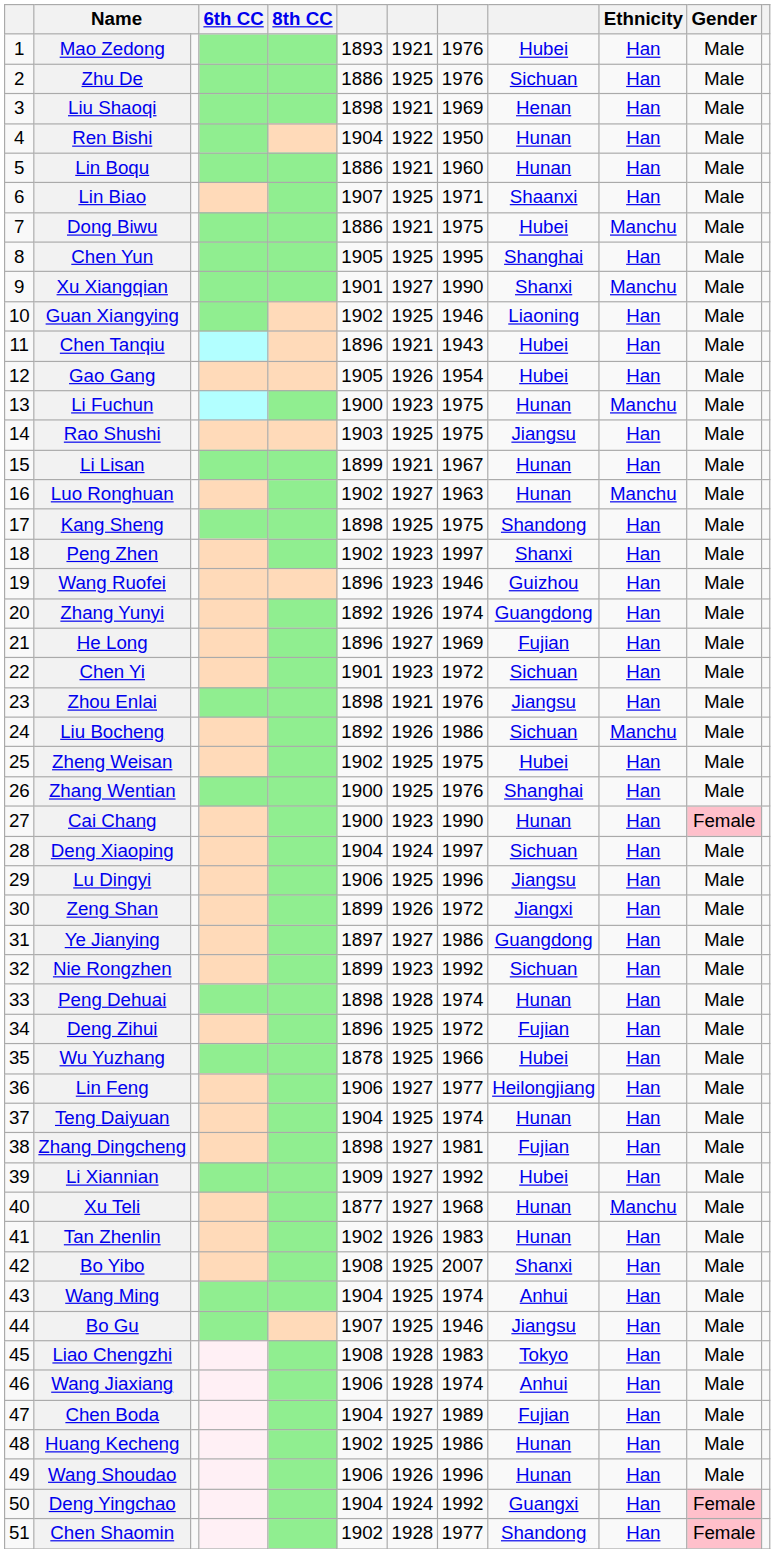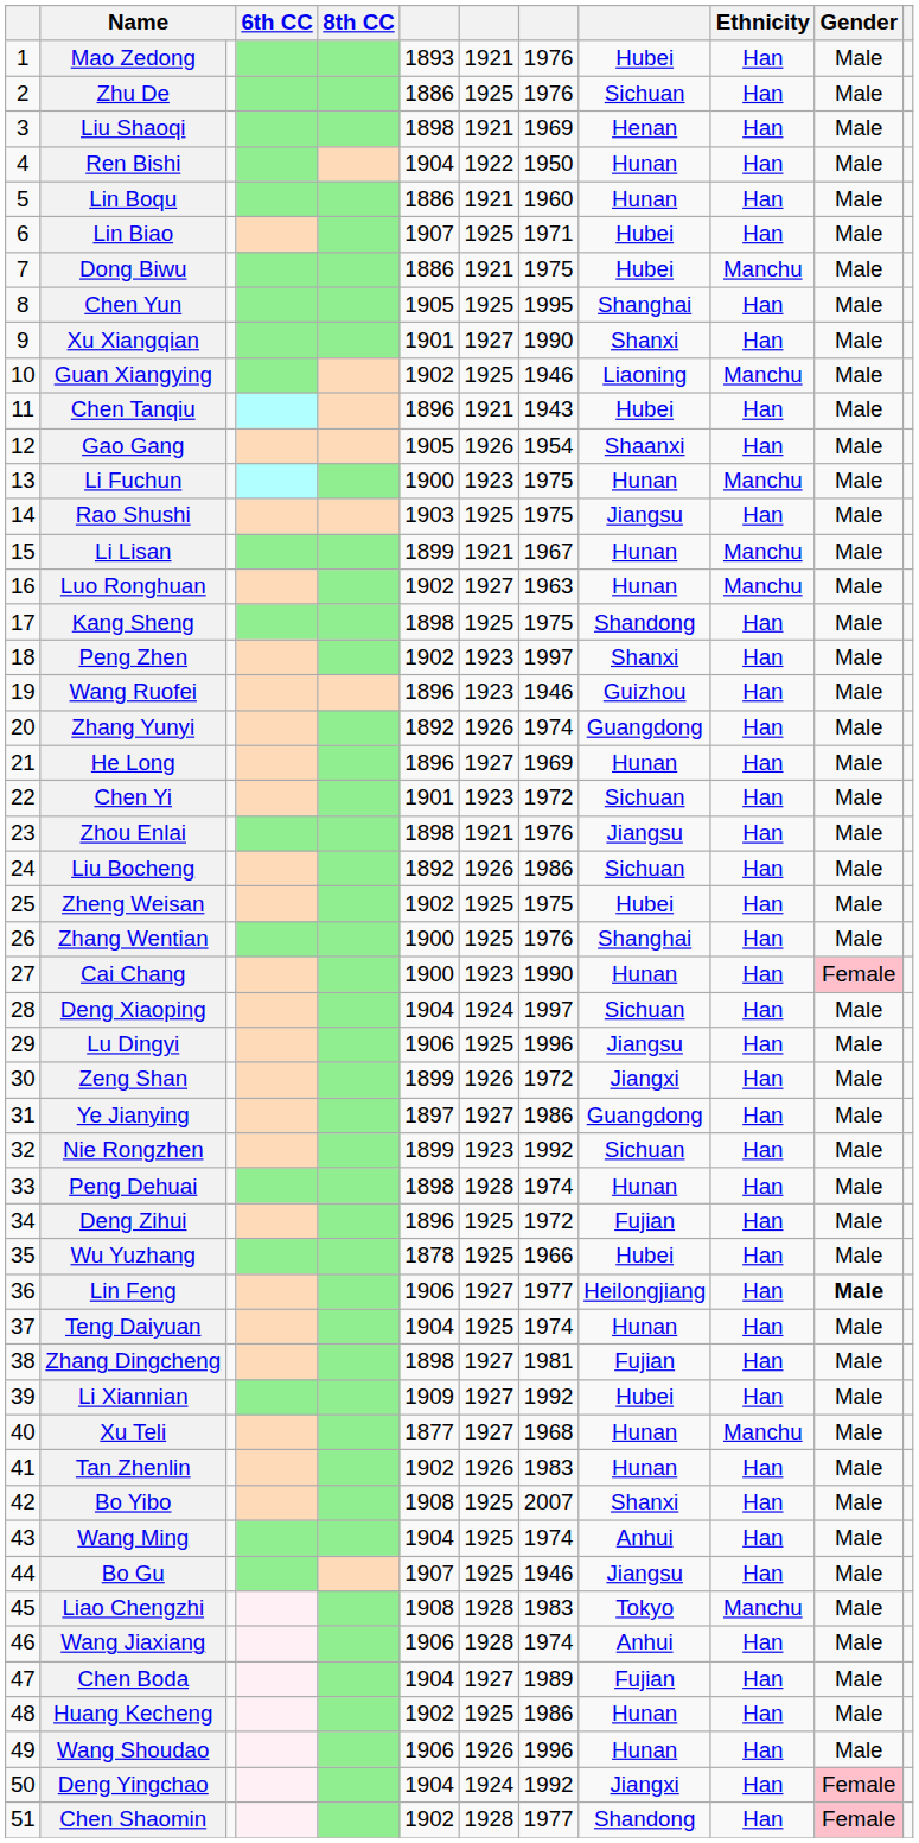 <table class="wikitable sortable" style=text-align:center>
 <tr>
 <th scope="col"></th>
 <th scope=col colspan="2">Name</th>
 <th scope="col"><a href='#'>6th CC</a></th>
 <th scope="col"><a href='#'>8th CC</a></th>
 <th scope="col"></th>
 <th scope="col"></th>
 <th scope="col"></th>
 <th scope="col"></th>
 <th scope="col">Ethnicity</th>
 <th scope="col">Gender</th>
 <th scope="col" class="unsortable"></th>
 </tr>
 <tr>
 <td>1</td>
 <th align="center" scope="row" style="font-weight:normal;"><a href='#'>Mao Zedong</a></th>
 <td></td>
 <td bgcolor = LightGreen></td>
 <td bgcolor = LightGreen></td>
 <td>1893</td>
 <td>1921</td>
 <td>1976</td>
 <td><a href='#'>Hubei</a></td>
 <td><a href='#'>Han</a></td>
 <td>Male</td>
 <td></td>
 </tr>
 <tr>
 <td>2</td>
 <th align="center" scope="row" style="font-weight:normal;"><a href='#'>Zhu De</a></th>
 <td></td>
 <td bgcolor = LightGreen></td>
 <td bgcolor = LightGreen></td>
 <td>1886</td>
 <td>1925</td>
 <td>1976</td>
 <td><a href='#'>Sichuan</a></td>
 <td><a href='#'>Han</a></td>
 <td>Male</td>
 <td></td>
 </tr>
 <tr>
 <td>3</td>
 <th align="center" scope="row" style="font-weight:normal;"><a href='#'>Liu Shaoqi</a></th>
 <td></td>
 <td bgcolor = LightGreen></td>
 <td bgcolor = LightGreen></td>
 <td>1898</td>
 <td>1921</td>
 <td>1969</td>
 <td><a href='#'>Henan</a></td>
 <td><a href='#'>Han</a></td>
 <td>Male</td>
 <td></td>
 </tr>
 <tr>
 <td>4</td>
 <th align="center" scope="row" style="font-weight:normal;"><a href='#'>Ren Bishi</a></th>
 <td></td>
 <td bgcolor = LightGreen></td>
 <td bgcolor = PeachPuff></td>
 <td>1904</td>
 <td>1922</td>
 <td>1950</td>
 <td><a href='#'>Hunan</a></td>
 <td><a href='#'>Han</a></td>
 <td>Male</td>
 <td></td>
 </tr>
 <tr>
 <td>5</td>
 <th align="center" scope="row" style="font-weight:normal;"><a href='#'>Lin Boqu</a></th>
 <td></td>
 <td bgcolor = LightGreen></td>
 <td bgcolor = LightGreen></td>
 <td>1886</td>
 <td>1921</td>
 <td>1960</td>
 <td><a href='#'>Hunan</a></td>
 <td><a href='#'>Han</a></td>
 <td>Male</td>
 <td></td>
 </tr>
 <tr>
 <td>6</td>
 <th align="center" scope="row" style="font-weight:normal;"><a href='#'>Lin Biao</a></th>
 <td></td>
 <td bgcolor = PeachPuff></td>
 <td bgcolor = LightGreen></td>
 <td>1907</td>
 <td>1925</td>
 <td>1971</td>
-<td><a href='#'>Shaanxi</a></td>
+<td><a href='#'>Hubei</a></td>
 <td><a href='#'>Han</a></td>
 <td>Male</td>
 <td></td>
 </tr>
 <tr>
 <td>7</td>
 <th align="center" scope="row" style="font-weight:normal;"><a href='#'>Dong Biwu</a></th>
 <td></td>
 <td bgcolor = LightGreen></td>
 <td bgcolor = LightGreen></td>
 <td>1886</td>
 <td>1921</td>
 <td>1975</td>
 <td><a href='#'>Hubei</a></td>
 <td><a href='#'>Manchu</a></td>
 <td>Male</td>
 <td></td>
 </tr>
 <tr>
 <td>8</td>
 <th align="center" scope="row" style="font-weight:normal;"><a href='#'>Chen Yun</a></th>
 <td></td>
 <td bgcolor = LightGreen></td>
 <td bgcolor = LightGreen></td>
 <td>1905</td>
 <td>1925</td>
 <td>1995</td>
 <td><a href='#'>Shanghai</a></td>
 <td><a href='#'>Han</a></td>
 <td>Male</td>
 <td></td>
 </tr>
 <tr>
 <td>9</td>
 <th align="center" scope="row" style="font-weight:normal;"><a href='#'>Xu Xiangqian</a></th>
 <td></td>
 <td bgcolor = LightGreen></td>
 <td bgcolor = LightGreen></td>
 <td>1901</td>
 <td>1927</td>
 <td>1990</td>
 <td><a href='#'>Shanxi</a></td>
-<td><a href='#'>Manchu</a></td>
+<td><a href='#'>Han</a></td>
 <td>Male</td>
 <td></td>
 </tr>
 <tr>
 <td>10</td>
 <th align="center" scope="row" style="font-weight:normal;"><a href='#'>Guan Xiangying</a></th>
 <td></td>
 <td bgcolor = LightGreen></td>
 <td bgcolor = PeachPuff></td>
 <td>1902</td>
 <td>1925</td>
 <td>1946</td>
 <td><a href='#'>Liaoning</a></td>
-<td><a href='#'>Han</a></td>
+<td><a href='#'>Manchu</a></td>
 <td>Male</td>
 <td></td>
 </tr>
 <tr>
 <td>11</td>
 <th align="center" scope="row" style="font-weight:normal;"><a href='#'>Chen Tanqiu</a></th>
 <td></td>
 <td bgcolor = #B2FFFF></td>
 <td bgcolor = PeachPuff></td>
 <td>1896</td>
 <td>1921</td>
 <td>1943</td>
 <td><a href='#'>Hubei</a></td>
 <td><a href='#'>Han</a></td>
 <td>Male</td>
 <td></td>
 </tr>
 <tr>
 <td>12</td>
 <th align="center" scope="row" style="font-weight:normal;"><a href='#'>Gao Gang</a></th>
 <td></td>
 <td bgcolor = PeachPuff></td>
 <td bgcolor = PeachPuff></td>
 <td>1905</td>
 <td>1926</td>
 <td>1954</td>
-<td><a href='#'>Hubei</a></td>
+<td><a href='#'>Shaanxi</a></td>
 <td><a href='#'>Han</a></td>
 <td>Male</td>
 <td></td>
 </tr>
 <tr>
 <td>13</td>
 <th align="center" scope="row" style="font-weight:normal;"><a href='#'>Li Fuchun</a></th>
 <td></td>
 <td bgcolor = #B2FFFF></td>
 <td bgcolor = LightGreen></td>
 <td>1900</td>
 <td>1923</td>
 <td>1975</td>
 <td><a href='#'>Hunan</a></td>
 <td><a href='#'>Manchu</a></td>
 <td>Male</td>
 <td></td>
 </tr>
 <tr>
 <td>14</td>
 <th align="center" scope="row" style="font-weight:normal;"><a href='#'>Rao Shushi</a></th>
 <td></td>
 <td bgcolor = PeachPuff></td>
 <td bgcolor = PeachPuff></td>
 <td>1903</td>
 <td>1925</td>
 <td>1975</td>
 <td><a href='#'>Jiangsu</a></td>
 <td><a href='#'>Han</a></td>
 <td>Male</td>
 <td></td>
 </tr>
 <tr>
 <td>15</td>
 <th align="center" scope="row" style="font-weight:normal;"><a href='#'>Li Lisan</a></th>
 <td></td>
 <td bgcolor = LightGreen></td>
 <td bgcolor = LightGreen></td>
 <td>1899</td>
 <td>1921</td>
 <td>1967</td>
 <td><a href='#'>Hunan</a></td>
-<td><a href='#'>Han</a></td>
+<td><a href='#'>Manchu</a></td>
 <td>Male</td>
 <td></td>
 </tr>
 <tr>
 <td>16</td>
 <th align="center" scope="row" style="font-weight:normal;"><a href='#'>Luo Ronghuan</a></th>
 <td></td>
 <td bgcolor = PeachPuff></td>
 <td bgcolor = LightGreen></td>
 <td>1902</td>
 <td>1927</td>
 <td>1963</td>
 <td><a href='#'>Hunan</a></td>
 <td><a href='#'>Manchu</a></td>
 <td>Male</td>
 <td></td>
 </tr>
 <tr>
 <td>17</td>
 <th align="center" scope="row" style="font-weight:normal;"><a href='#'>Kang Sheng</a></th>
 <td></td>
 <td bgcolor = LightGreen></td>
 <td bgcolor = LightGreen></td>
 <td>1898</td>
 <td>1925</td>
 <td>1975</td>
 <td><a href='#'>Shandong</a></td>
 <td><a href='#'>Han</a></td>
 <td>Male</td>
 <td></td>
 </tr>
 <tr>
 <td>18</td>
 <th align="center" scope="row" style="font-weight:normal;"><a href='#'>Peng Zhen</a></th>
 <td></td>
 <td bgcolor = PeachPuff></td>
 <td bgcolor = LightGreen></td>
 <td>1902</td>
 <td>1923</td>
 <td>1997</td>
 <td><a href='#'>Shanxi</a></td>
 <td><a href='#'>Han</a></td>
 <td>Male</td>
 <td></td>
 </tr>
 <tr>
 <td>19</td>
 <th align="center" scope="row" style="font-weight:normal;"><a href='#'>Wang Ruofei</a></th>
 <td></td>
 <td bgcolor = PeachPuff></td>
 <td bgcolor = PeachPuff></td>
 <td>1896</td>
 <td>1923</td>
 <td>1946</td>
 <td><a href='#'>Guizhou</a></td>
 <td><a href='#'>Han</a></td>
 <td>Male</td>
 <td></td>
 </tr>
 <tr>
 <td>20</td>
 <th align="center" scope="row" style="font-weight:normal;"><a href='#'>Zhang Yunyi</a></th>
 <td></td>
 <td bgcolor = PeachPuff></td>
 <td bgcolor = LightGreen></td>
 <td>1892</td>
 <td>1926</td>
 <td>1974</td>
 <td><a href='#'>Guangdong</a></td>
 <td><a href='#'>Han</a></td>
 <td>Male</td>
 <td></td>
 </tr>
 <tr>
 <td>21</td>
 <th align="center" scope="row" style="font-weight:normal;"><a href='#'>He Long</a></th>
 <td></td>
 <td bgcolor = PeachPuff></td>
 <td bgcolor = LightGreen></td>
 <td>1896</td>
 <td>1927</td>
 <td>1969</td>
-<td><a href='#'>Fujian</a></td>
+<td><a href='#'>Hunan</a></td>
 <td><a href='#'>Han</a></td>
 <td>Male</td>
 <td></td>
 </tr>
 <tr>
 <td>22</td>
 <th align="center" scope="row" style="font-weight:normal;"><a href='#'>Chen Yi</a></th>
 <td></td>
 <td bgcolor = PeachPuff></td>
 <td bgcolor = LightGreen></td>
 <td>1901</td>
 <td>1923</td>
 <td>1972</td>
 <td><a href='#'>Sichuan</a></td>
 <td><a href='#'>Han</a></td>
 <td>Male</td>
 <td></td>
 </tr>
 <tr>
 <td>23</td>
 <th align="center" scope="row" style="font-weight:normal;"><a href='#'>Zhou Enlai</a></th>
 <td></td>
 <td bgcolor = LightGreen></td>
 <td bgcolor = LightGreen></td>
 <td>1898</td>
 <td>1921</td>
 <td>1976</td>
 <td><a href='#'>Jiangsu</a></td>
 <td><a href='#'>Han</a></td>
 <td>Male</td>
 <td></td>
 </tr>
 <tr>
 <td>24</td>
 <th align="center" scope="row" style="font-weight:normal;"><a href='#'>Liu Bocheng</a></th>
 <td></td>
 <td bgcolor = PeachPuff></td>
 <td bgcolor = LightGreen></td>
 <td>1892</td>
 <td>1926</td>
 <td>1986</td>
 <td><a href='#'>Sichuan</a></td>
-<td><a href='#'>Manchu</a></td>
+<td><a href='#'>Han</a></td>
 <td>Male</td>
 <td></td>
 </tr>
 <tr>
 <td>25</td>
 <th align="center" scope="row" style="font-weight:normal;"><a href='#'>Zheng Weisan</a></th>
 <td></td>
 <td bgcolor = PeachPuff></td>
 <td bgcolor = LightGreen></td>
 <td>1902</td>
 <td>1925</td>
 <td>1975</td>
 <td><a href='#'>Hubei</a></td>
 <td><a href='#'>Han</a></td>
 <td>Male</td>
 <td></td>
 </tr>
 <tr>
 <td>26</td>
 <th align="center" scope="row" style="font-weight:normal;"><a href='#'>Zhang Wentian</a></th>
 <td></td>
 <td bgcolor = LightGreen></td>
 <td bgcolor = LightGreen></td>
 <td>1900</td>
 <td>1925</td>
 <td>1976</td>
 <td><a href='#'>Shanghai</a></td>
 <td><a href='#'>Han</a></td>
 <td>Male</td>
 <td></td>
 </tr>
 <tr>
 <td>27</td>
 <th align="center" scope="row" style="font-weight:normal;"><a href='#'>Cai Chang</a></th>
 <td></td>
 <td bgcolor = PeachPuff></td>
 <td bgcolor = LightGreen></td>
 <td>1900</td>
 <td>1923</td>
 <td>1990</td>
 <td><a href='#'>Hunan</a></td>
 <td><a href='#'>Han</a></td>
 <td style="background: Pink">Female</td>
 <td></td>
 </tr>
 <tr>
 <td>28</td>
 <th align="center" scope="row" style="font-weight:normal;"><a href='#'>Deng Xiaoping</a></th>
 <td></td>
 <td bgcolor = PeachPuff></td>
 <td bgcolor = LightGreen></td>
 <td>1904</td>
 <td>1924</td>
 <td>1997</td>
 <td><a href='#'>Sichuan</a></td>
 <td><a href='#'>Han</a></td>
 <td>Male</td>
 <td></td>
 </tr>
 <tr>
 <td>29</td>
 <th align="center" scope="row" style="font-weight:normal;"><a href='#'>Lu Dingyi</a></th>
 <td></td>
 <td bgcolor = PeachPuff></td>
 <td bgcolor = LightGreen></td>
 <td>1906</td>
 <td>1925</td>
 <td>1996</td>
 <td><a href='#'>Jiangsu</a></td>
 <td><a href='#'>Han</a></td>
 <td>Male</td>
 <td></td>
 </tr>
 <tr>
 <td>30</td>
 <th align="center" scope="row" style="font-weight:normal;"><a href='#'>Zeng Shan</a></th>
 <td></td>
 <td bgcolor = PeachPuff></td>
 <td bgcolor = LightGreen></td>
 <td>1899</td>
 <td>1926</td>
 <td>1972</td>
 <td><a href='#'>Jiangxi</a></td>
 <td><a href='#'>Han</a></td>
 <td>Male</td>
 <td></td>
 </tr>
 <tr>
 <td>31</td>
 <th align="center" scope="row" style="font-weight:normal;"><a href='#'>Ye Jianying</a></th>
 <td></td>
 <td bgcolor = PeachPuff></td>
 <td bgcolor = LightGreen></td>
 <td>1897</td>
 <td>1927</td>
 <td>1986</td>
 <td><a href='#'>Guangdong</a></td>
 <td><a href='#'>Han</a></td>
 <td>Male</td>
 <td></td>
 </tr>
 <tr>
 <td>32</td>
 <th align="center" scope="row" style="font-weight:normal;"><a href='#'>Nie Rongzhen</a></th>
 <td></td>
 <td bgcolor = PeachPuff></td>
 <td bgcolor = LightGreen></td>
 <td>1899</td>
 <td>1923</td>
 <td>1992</td>
 <td><a href='#'>Sichuan</a></td>
 <td><a href='#'>Han</a></td>
 <td>Male</td>
 <td></td>
 </tr>
 <tr>
 <td>33</td>
 <th align="center" scope="row" style="font-weight:normal;"><a href='#'>Peng Dehuai</a></th>
 <td></td>
 <td bgcolor = LightGreen></td>
 <td bgcolor = LightGreen></td>
 <td>1898</td>
 <td>1928</td>
 <td>1974</td>
 <td><a href='#'>Hunan</a></td>
 <td><a href='#'>Han</a></td>
 <td>Male</td>
 <td></td>
 </tr>
 <tr>
 <td>34</td>
 <th align="center" scope="row" style="font-weight:normal;"><a href='#'>Deng Zihui</a></th>
 <td></td>
 <td bgcolor = PeachPuff></td>
 <td bgcolor = LightGreen></td>
 <td>1896</td>
 <td>1925</td>
 <td>1972</td>
 <td><a href='#'>Fujian</a></td>
 <td><a href='#'>Han</a></td>
 <td>Male</td>
 <td></td>
 </tr>
 <tr>
 <td>35</td>
 <th align="center" scope="row" style="font-weight:normal;"><a href='#'>Wu Yuzhang</a></th>
 <td></td>
 <td bgcolor = LightGreen></td>
 <td bgcolor = LightGreen></td>
 <td>1878</td>
 <td>1925</td>
 <td>1966</td>
 <td><a href='#'>Hubei</a></td>
 <td><a href='#'>Han</a></td>
 <td>Male</td>
 <td></td>
 </tr>
 <tr>
 <td>36</td>
 <th align="center" scope="row" style="font-weight:normal;"><a href='#'>Lin Feng</a></th>
 <td></td>
 <td bgcolor = PeachPuff></td>
 <td bgcolor = LightGreen></td>
 <td>1906</td>
 <td>1927</td>
 <td>1977</td>
 <td><a href='#'>Heilongjiang</a></td>
 <td><a href='#'>Han</a></td>
-<td>Male</td>
+<td><strong>Male</strong></td>
 <td></td>
 </tr>
 <tr>
 <td>37</td>
 <th align="center" scope="row" style="font-weight:normal;"><a href='#'>Teng Daiyuan</a></th>
 <td></td>
 <td bgcolor = PeachPuff></td>
 <td bgcolor = LightGreen></td>
 <td>1904</td>
 <td>1925</td>
 <td>1974</td>
 <td><a href='#'>Hunan</a></td>
 <td><a href='#'>Han</a></td>
 <td>Male</td>
 <td></td>
 </tr>
 <tr>
 <td>38</td>
 <th align="center" scope="row" style="font-weight:normal;"><a href='#'>Zhang Dingcheng</a></th>
 <td></td>
 <td bgcolor = PeachPuff></td>
 <td bgcolor = LightGreen></td>
 <td>1898</td>
 <td>1927</td>
 <td>1981</td>
 <td><a href='#'>Fujian</a></td>
 <td><a href='#'>Han</a></td>
 <td>Male</td>
 <td></td>
 </tr>
 <tr>
 <td>39</td>
 <th align="center" scope="row" style="font-weight:normal;"><a href='#'>Li Xiannian</a></th>
 <td></td>
 <td bgcolor = LightGreen></td>
 <td bgcolor = LightGreen></td>
 <td>1909</td>
 <td>1927</td>
 <td>1992</td>
 <td><a href='#'>Hubei</a></td>
 <td><a href='#'>Han</a></td>
 <td>Male</td>
 <td></td>
 </tr>
 <tr>
 <td>40</td>
 <th align="center" scope="row" style="font-weight:normal;"><a href='#'>Xu Teli</a></th>
 <td></td>
 <td bgcolor = PeachPuff></td>
 <td bgcolor = LightGreen></td>
 <td>1877</td>
 <td>1927</td>
 <td>1968</td>
 <td><a href='#'>Hunan</a></td>
 <td><a href='#'>Manchu</a></td>
 <td>Male</td>
 <td></td>
 </tr>
 <tr>
 <td>41</td>
 <th align="center" scope="row" style="font-weight:normal;"><a href='#'>Tan Zhenlin</a></th>
 <td></td>
 <td bgcolor = PeachPuff></td>
 <td bgcolor = LightGreen></td>
 <td>1902</td>
 <td>1926</td>
 <td>1983</td>
 <td><a href='#'>Hunan</a></td>
 <td><a href='#'>Han</a></td>
 <td>Male</td>
 <td></td>
 </tr>
 <tr>
 <td>42</td>
 <th align="center" scope="row" style="font-weight:normal;"><a href='#'>Bo Yibo</a></th>
 <td></td>
 <td bgcolor = PeachPuff></td>
 <td bgcolor = LightGreen></td>
 <td>1908</td>
 <td>1925</td>
 <td>2007</td>
 <td><a href='#'>Shanxi</a></td>
 <td><a href='#'>Han</a></td>
 <td>Male</td>
 <td></td>
 </tr>
 <tr>
 <td>43</td>
 <th align="center" scope="row" style="font-weight:normal;"><a href='#'>Wang Ming</a></th>
 <td></td>
 <td bgcolor = LightGreen></td>
 <td bgcolor = LightGreen></td>
 <td>1904</td>
 <td>1925</td>
 <td>1974</td>
 <td><a href='#'>Anhui</a></td>
 <td><a href='#'>Han</a></td>
 <td>Male</td>
 <td></td>
 </tr>
 <tr>
 <td>44</td>
 <th align="center" scope="row" style="font-weight:normal;"><a href='#'>Bo Gu</a></th>
 <td></td>
 <td bgcolor = LightGreen></td>
 <td bgcolor = PeachPuff></td>
 <td>1907</td>
 <td>1925</td>
 <td>1946</td>
 <td><a href='#'>Jiangsu</a></td>
 <td><a href='#'>Han</a></td>
 <td>Male</td>
 <td></td>
 </tr>
 <tr>
 <td>45</td>
 <th align="center" scope="row" style="font-weight:normal;"><a href='#'>Liao Chengzhi</a></th>
 <td></td>
 <td bgcolor = LavenderBlush></td>
 <td bgcolor = LightGreen></td>
 <td>1908</td>
 <td>1928</td>
 <td>1983</td>
 <td><a href='#'>Tokyo</a></td>
-<td><a href='#'>Han</a></td>
+<td><a href='#'>Manchu</a></td>
 <td>Male</td>
 <td></td>
 </tr>
 <tr>
 <td>46</td>
 <th align="center" scope="row" style="font-weight:normal;"><a href='#'>Wang Jiaxiang</a></th>
 <td></td>
 <td bgcolor = LavenderBlush></td>
 <td bgcolor = LightGreen></td>
 <td>1906</td>
 <td>1928</td>
 <td>1974</td>
 <td><a href='#'>Anhui</a></td>
 <td><a href='#'>Han</a></td>
 <td>Male</td>
 <td></td>
 </tr>
 <tr>
 <td>47</td>
 <th align="center" scope="row" style="font-weight:normal;"><a href='#'>Chen Boda</a></th>
 <td></td>
 <td bgcolor = LavenderBlush></td>
 <td bgcolor = LightGreen></td>
 <td>1904</td>
 <td>1927</td>
 <td>1989</td>
 <td><a href='#'>Fujian</a></td>
 <td><a href='#'>Han</a></td>
 <td>Male</td>
 <td></td>
 </tr>
 <tr>
 <td>48</td>
 <th align="center" scope="row" style="font-weight:normal;"><a href='#'>Huang Kecheng</a></th>
 <td></td>
 <td bgcolor = LavenderBlush></td>
 <td bgcolor = LightGreen></td>
 <td>1902</td>
 <td>1925</td>
 <td>1986</td>
 <td><a href='#'>Hunan</a></td>
 <td><a href='#'>Han</a></td>
 <td>Male</td>
 <td></td>
 </tr>
 <tr>
 <td>49</td>
 <th align="center" scope="row" style="font-weight:normal;"><a href='#'>Wang Shoudao</a></th>
 <td></td>
 <td bgcolor = LavenderBlush></td>
 <td bgcolor = LightGreen></td>
 <td>1906</td>
 <td>1926</td>
 <td>1996</td>
 <td><a href='#'>Hunan</a></td>
 <td><a href='#'>Han</a></td>
 <td>Male</td>
 <td></td>
 </tr>
 <tr>
 <td>50</td>
 <th align="center" scope="row" style="font-weight:normal;"><a href='#'>Deng Yingchao</a></th>
 <td></td>
 <td bgcolor = LavenderBlush></td>
 <td bgcolor = LightGreen></td>
 <td>1904</td>
 <td>1924</td>
 <td>1992</td>
-<td><a href='#'>Guangxi</a></td>
+<td><a href='#'>Jiangxi</a></td>
 <td><a href='#'>Han</a></td>
 <td style="background: Pink">Female</td>
 <td></td>
 </tr>
 <tr>
 <td>51</td>
 <th align="center" scope="row" style="font-weight:normal;"><a href='#'>Chen Shaomin</a></th>
 <td></td>
 <td bgcolor = LavenderBlush></td>
 <td bgcolor = LightGreen></td>
 <td>1902</td>
 <td>1928</td>
 <td>1977</td>
 <td><a href='#'>Shandong</a></td>
 <td><a href='#'>Han</a></td>
 <td style="background: Pink">Female</td>
 <td></td>
 </tr>
 </table>
